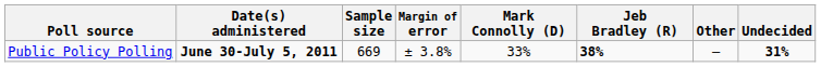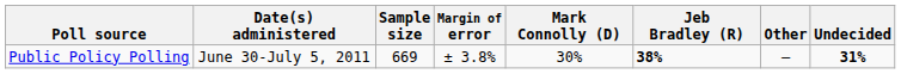 <table class="wikitable">
 <tr valign= bottom>
 <th>Poll source</th>
 <th style="width:160px;">Date(s)<br>administered</th>
 <th class=small>Sample<br>size</th>
 <th><small>Margin of</small><br>error</th>
 <th style="width:110px;">Mark<br>Connolly (D)</th>
 <th style="width:110px;">Jeb<br>Bradley (R)</th>
 <th>Other</th>
 <th>Undecided</th>
 </tr>
 <tr>
 <td><a href='#'>Public Policy Polling</a></td>
-<td align=center><strong>June 30-July 5, 2011</strong></td>
+<td align=center>June 30-July 5, 2011</td>
 <td align=center>669</td>
 <td align=center>± 3.8%</td>
-<td align=center>33%</td>
+<td align=center>30%</td>
 <td><strong>38%</strong></td>
 <td align=center>—</td>
 <td align=center><strong>31%</strong></td>
 </tr>
 </table>
